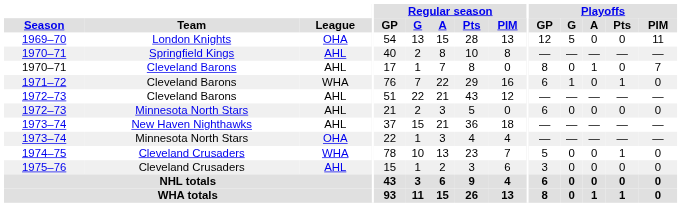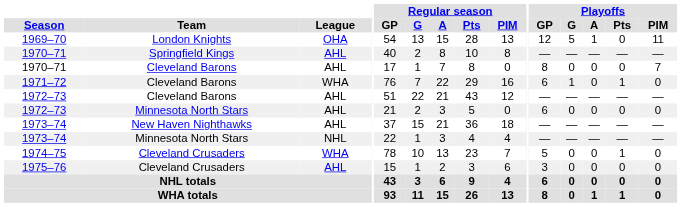 <table border="0" cellpadding="1" cellspacing="0" style="text-align:center; width:75%">
 <tr bgcolor="#e0e0e0">
 <th colspan="3" bgcolor="#ffffff"></th>
 <th rowspan="99" bgcolor="#ffffff"></th>
 <th colspan="5"><a href='#'>Regular season</a></th>
 <th rowspan="99" bgcolor="#ffffff"></th>
 <th colspan="5"><a href='#'>Playoffs</a></th>
 </tr>
 <tr bgcolor="#e0e0e0">
 <th><a href='#'>Season</a></th>
 <th>Team</th>
 <th>League</th>
 <th>GP</th>
 <th><a href='#'>G</a></th>
 <th><a href='#'>A</a></th>
 <th><a href='#'>Pts</a></th>
 <th><a href='#'>PIM</a></th>
 <th>GP</th>
 <th>G</th>
 <th>A</th>
 <th>Pts</th>
 <th>PIM</th>
 </tr>
 <tr>
 <td><a href='#'>1969–70</a></td>
 <td><a href='#'>London Knights</a></td>
 <td><a href='#'>OHA</a></td>
 <td>54</td>
 <td>13</td>
 <td>15</td>
 <td>28</td>
 <td>13</td>
 <td>12</td>
 <td>5</td>
-<td>0</td>
+<td>1</td>
 <td>0</td>
 <td>11</td>
 </tr>
 <tr bgcolor="#f0f0f0">
 <td><a href='#'>1970–71</a></td>
 <td><a href='#'>Springfield Kings</a></td>
 <td><a href='#'>AHL</a></td>
 <td>40</td>
 <td>2</td>
 <td>8</td>
 <td>10</td>
 <td>8</td>
 <td>—</td>
 <td>—</td>
 <td>—</td>
 <td>—</td>
 <td>—</td>
 </tr>
 <tr>
 <td>1970–71</td>
 <td><a href='#'>Cleveland Barons</a></td>
 <td>AHL</td>
 <td>17</td>
 <td>1</td>
 <td>7</td>
 <td>8</td>
 <td>0</td>
 <td>8</td>
 <td>0</td>
-<td>1</td>
+<td>0</td>
 <td>0</td>
 <td>7</td>
 </tr>
 <tr bgcolor="#f0f0f0">
 <td><a href='#'>1971–72</a></td>
 <td>Cleveland Barons</td>
 <td>WHA</td>
 <td>76</td>
 <td>7</td>
 <td>22</td>
 <td>29</td>
 <td>16</td>
 <td>6</td>
 <td>1</td>
 <td>0</td>
 <td>1</td>
 <td>0</td>
 </tr>
 <tr>
 <td><a href='#'>1972–73</a></td>
 <td>Cleveland Barons</td>
 <td>AHL</td>
 <td>51</td>
 <td>22</td>
 <td>21</td>
 <td>43</td>
 <td>12</td>
 <td>—</td>
 <td>—</td>
 <td>—</td>
 <td>—</td>
 <td>—</td>
 </tr>
 <tr bgcolor="#f0f0f0">
 <td><a href='#'>1972–73</a></td>
 <td><a href='#'>Minnesota North Stars</a></td>
 <td>AHL</td>
 <td>21</td>
 <td>2</td>
 <td>3</td>
 <td>5</td>
 <td>0</td>
 <td>6</td>
 <td>0</td>
 <td>0</td>
 <td>0</td>
 <td>0</td>
 </tr>
 <tr>
 <td><a href='#'>1973–74</a></td>
 <td><a href='#'>New Haven Nighthawks</a></td>
 <td>AHL</td>
 <td>37</td>
 <td>15</td>
 <td>21</td>
 <td>36</td>
 <td>18</td>
 <td>—</td>
 <td>—</td>
 <td>—</td>
 <td>—</td>
 <td>—</td>
 </tr>
 <tr bgcolor="#f0f0f0">
 <td><a href='#'>1973–74</a></td>
 <td>Minnesota North Stars</td>
-<td><a href='#'>OHA</a></td>
+<td>NHL</td>
 <td>22</td>
 <td>1</td>
 <td>3</td>
 <td>4</td>
 <td>4</td>
 <td>—</td>
 <td>—</td>
 <td>—</td>
 <td>—</td>
 <td>—</td>
 </tr>
 <tr>
 <td><a href='#'>1974–75</a></td>
 <td><a href='#'>Cleveland Crusaders</a></td>
 <td><a href='#'>WHA</a></td>
 <td>78</td>
 <td>10</td>
 <td>13</td>
 <td>23</td>
 <td>7</td>
 <td>5</td>
 <td>0</td>
 <td>0</td>
 <td>1</td>
 <td>0</td>
 </tr>
 <tr bgcolor="#f0f0f0">
 <td><a href='#'>1975–76</a></td>
 <td>Cleveland Crusaders</td>
 <td><a href='#'>AHL</a></td>
 <td>15</td>
 <td>1</td>
 <td>2</td>
 <td>3</td>
 <td>6</td>
 <td>3</td>
 <td>0</td>
 <td>0</td>
 <td>0</td>
 <td>0</td>
 </tr>
 <tr ALIGN="center" bgcolor="#e0e0e0">
 <th colspan="3">NHL totals</th>
 <th>43</th>
 <th>3</th>
 <th>6</th>
 <th>9</th>
 <th>4</th>
 <th>6</th>
 <th>0</th>
 <th>0</th>
 <th>0</th>
 <th>0</th>
 </tr>
 <tr ALIGN="center" bgcolor="#e0e0e0">
 <th colspan="3">WHA totals</th>
 <th>93</th>
 <th>11</th>
 <th>15</th>
 <th>26</th>
 <th>13</th>
 <th>8</th>
 <th>0</th>
 <th>1</th>
 <th>1</th>
 <th>0</th>
 </tr>
 </table>
